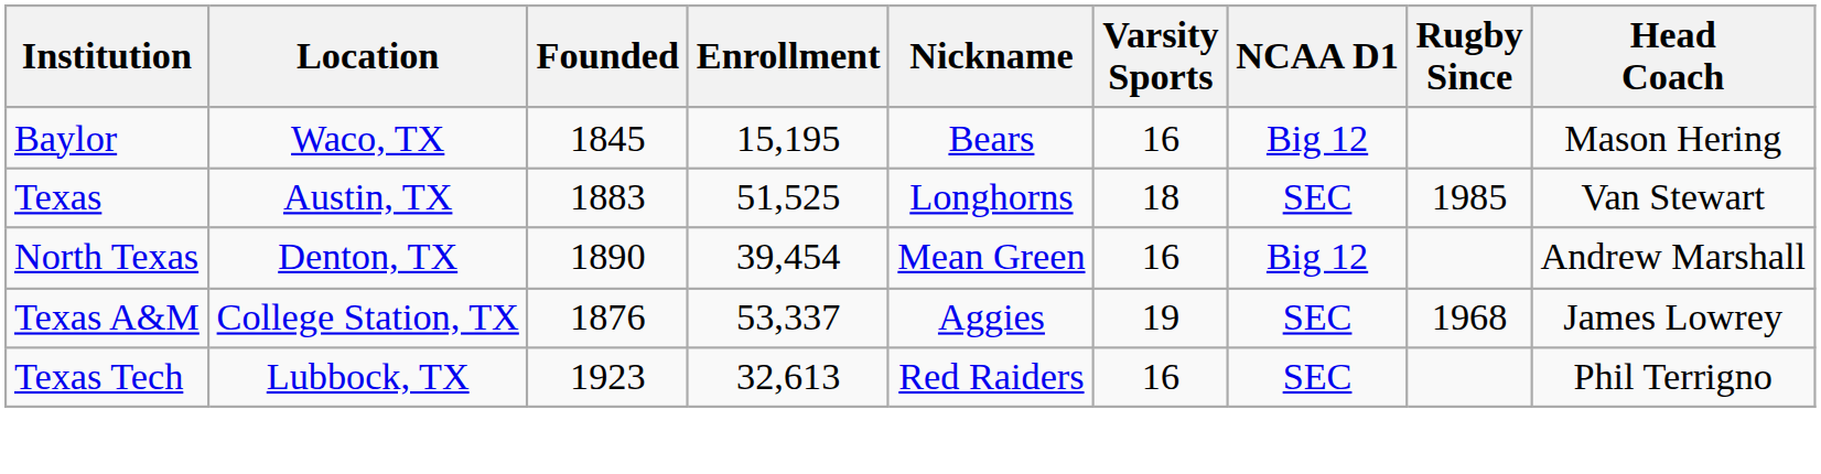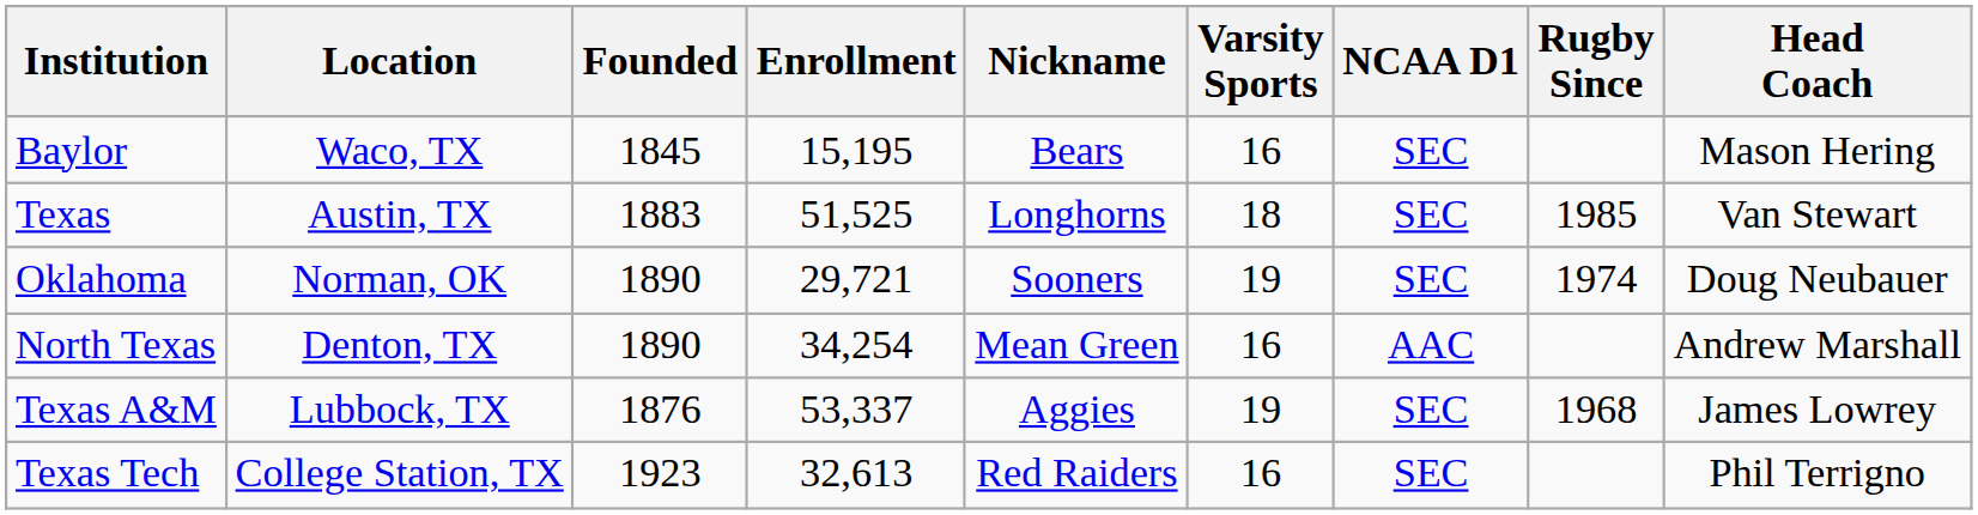 <table class="wikitable sortable" style="text-align: center;">
 <tr>
 <th>Institution</th>
 <th>Location</th>
 <th>Founded</th>
 <th>Enrollment</th>
 <th>Nickname</th>
 <th>Varsity<br>Sports</th>
 <th>NCAA D1 <br> </th>
 <th>Rugby <br> Since</th>
 <th>Head <br> Coach</th>
 </tr>
 <tr>
 <td style="text-align:left;"><a href='#'>Baylor</a></td>
 <td style="text-align:center;"><a href='#'>Waco, TX</a></td>
 <td style="text-align:center;">1845</td>
 <td style="text-align:center;">15,195</td>
 <td style="text-align:center;"><a href='#'>Bears</a></td>
 <td style="text-align:center;">16</td>
-<td style="text-align:center;"><a href='#'>Big 12</a></td>
+<td style="text-align:center;"><a href='#'>SEC</a></td>
 <td style="text-align:center;"></td>
 <td style="text-align:center;">Mason Hering</td>
 </tr>
 <tr>
 <td style="text-align:left;"><a href='#'>Texas</a></td>
 <td style="text-align:center;"><a href='#'>Austin, TX</a></td>
 <td style="text-align:center;">1883</td>
 <td style="text-align:center;">51,525</td>
 <td style="text-align:center;"><a href='#'>Longhorns</a></td>
 <td style="text-align:center;">18</td>
 <td style="text-align:center;"><a href='#'>SEC</a></td>
 <td style="text-align:center;">1985</td>
 <td style="text-align:center;">Van Stewart</td>
 </tr>
 <tr>
+<td style="text-align:left;"><a href='#'>Oklahoma</a></td>
+<td style="text-align:center;"><a href='#'>Norman, OK</a></td>
+<td style="text-align:center;">1890</td>
+<td style="text-align:center;">29,721</td>
+<td style="text-align:center;"><a href='#'>Sooners</a></td>
+<td style="text-align:center;">19</td>
+<td style="text-align:center;"><a href='#'>SEC</a></td>
+<td style="text-align:center;">1974</td>
+<td style="text-align:center;">Doug Neubauer</td>
+</tr>
+<tr>
 <td style="text-align:left;"><a href='#'>North Texas</a></td>
 <td style="text-align:center;"><a href='#'>Denton, TX</a></td>
 <td style="text-align:center;">1890</td>
-<td style="text-align:center;">39,454</td>
+<td style="text-align:center;">34,254</td>
 <td style="text-align:center;"><a href='#'>Mean Green</a></td>
 <td style="text-align:center;">16</td>
-<td style="text-align:center;"><a href='#'>Big 12</a></td>
+<td style="text-align:center;"><a href='#'>AAC</a></td>
 <td style="text-align:center;"></td>
 <td style="text-align:center;">Andrew Marshall</td>
 </tr>
 <tr>
 <td style="text-align:left;"><a href='#'>Texas A&M</a></td>
-<td style="text-align:center;"><a href='#'>College Station, TX</a></td>
+<td style="text-align:center;"><a href='#'>Lubbock, TX</a></td>
 <td style="text-align:center;">1876</td>
 <td style="text-align:center;">53,337</td>
 <td style="text-align:center;"><a href='#'>Aggies</a></td>
 <td style="text-align:center;">19</td>
 <td style="text-align:center;"><a href='#'>SEC</a></td>
 <td style="text-align:center;">1968</td>
 <td style="text-align:center;">James Lowrey</td>
 </tr>
 <tr>
 <td style="text-align:left;"><a href='#'>Texas Tech</a></td>
-<td style="text-align:center;"><a href='#'>Lubbock, TX</a></td>
+<td style="text-align:center;"><a href='#'>College Station, TX</a></td>
 <td style="text-align:center;">1923</td>
 <td style="text-align:center;">32,613</td>
 <td style="text-align:center;"><a href='#'>Red Raiders</a></td>
 <td style="text-align:center;">16</td>
 <td style="text-align:center;"><a href='#'>SEC</a></td>
 <td style="text-align:center;"></td>
 <td style="text-align:center;">Phil Terrigno</td>
 </tr>
 </table>
